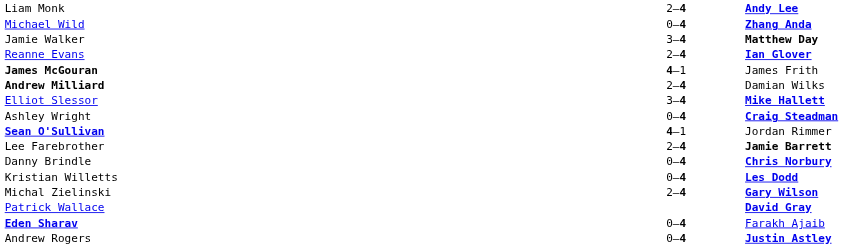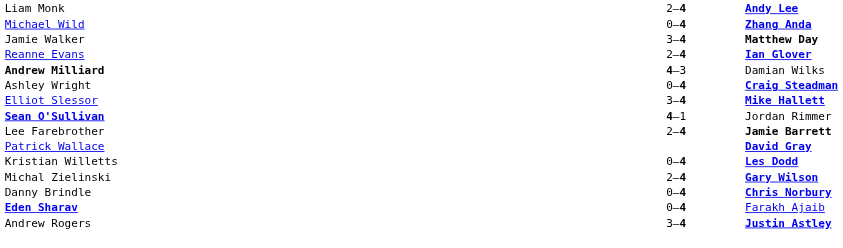 <table width="100%" cellspacing="1">
 <tr>
 <th width=45%></th>
 <th width=10%></th>
 <th width=45%></th>
 </tr>
 <tr>
 <td> Liam Monk</td>
 <td align="center">2–<strong>4</strong></td>
 <td> <strong><a href='#'>Andy Lee</a></strong></td>
 </tr>
 <tr>
 <td> <a href='#'>Michael Wild</a></td>
 <td align="center">0–<strong>4</strong></td>
 <td> <strong><a href='#'>Zhang Anda</a></strong></td>
 </tr>
 <tr>
 <td> Jamie Walker</td>
 <td align="center">3–<strong>4</strong></td>
 <td> <strong>Matthew Day</strong></td>
 </tr>
 <tr>
 <td> <a href='#'>Reanne Evans</a></td>
 <td align="center">2–<strong>4</strong></td>
 <td> <strong><a href='#'>Ian Glover</a></strong></td>
 </tr>
 <tr>
-<td> <strong>James McGouran</strong></td>
-<td align="center"><strong>4</strong>–1</td>
-<td> James Frith</td>
+<td> <strong>Andrew Milliard</strong></td>
+<td align="center"><strong>4</strong>–3</td>
+<td> Damian Wilks</td>
 </tr>
 <tr>
-<td> <strong>Andrew Milliard</strong></td>
-<td align="center">2–<strong>4</strong></td>
-<td> Damian Wilks</td>
+<td> Ashley Wright</td>
+<td align="center">0–<strong>4</strong></td>
+<td> <strong><a href='#'>Craig Steadman</a></strong></td>
 </tr>
 <tr>
 <td> <a href='#'>Elliot Slessor</a></td>
 <td align="center">3–<strong>4</strong></td>
 <td> <strong><a href='#'>Mike Hallett</a></strong></td>
-</tr>
-<tr>
-<td> Ashley Wright</td>
-<td align="center">0–<strong>4</strong></td>
-<td> <strong><a href='#'>Craig Steadman</a></strong></td>
 </tr>
 <tr>
 <td> <strong><a href='#'>Sean O'Sullivan</a></strong></td>
 <td align="center"><strong>4</strong>–1</td>
 <td> Jordan Rimmer</td>
 </tr>
 <tr>
 <td> Lee Farebrother</td>
 <td align="center">2–<strong>4</strong></td>
 <td> <strong>Jamie Barrett</strong></td>
 </tr>
 <tr>
-<td> Danny Brindle</td>
-<td align="center">0–<strong>4</strong></td>
-<td> <strong><a href='#'>Chris Norbury</a></strong></td>
+<td> <a href='#'>Patrick Wallace</a></td>
+<td align="center"></td>
+<td> <strong><a href='#'>David Gray</a></strong></td>
 </tr>
 <tr>
 <td> Kristian Willetts</td>
 <td align="center">0–<strong>4</strong></td>
 <td> <strong><a href='#'>Les Dodd</a></strong></td>
 </tr>
 <tr>
 <td> Michal Zielinski</td>
 <td align="center">2–<strong>4</strong></td>
 <td> <strong><a href='#'>Gary Wilson</a></strong></td>
 </tr>
 <tr>
-<td> <a href='#'>Patrick Wallace</a></td>
-<td align="center"></td>
-<td> <strong><a href='#'>David Gray</a></strong></td>
+<td> Danny Brindle</td>
+<td align="center">0–<strong>4</strong></td>
+<td> <strong><a href='#'>Chris Norbury</a></strong></td>
 </tr>
 <tr>
 <td> <strong><a href='#'>Eden Sharav</a></strong></td>
 <td align="center">0–<strong>4</strong></td>
 <td> <a href='#'>Farakh Ajaib</a></td>
 </tr>
 <tr>
 <td> Andrew Rogers</td>
-<td align="center">0–<strong>4</strong></td>
+<td align="center">3–<strong>4</strong></td>
 <td> <strong><a href='#'>Justin Astley</a></strong></td>
 </tr>
 </table>
